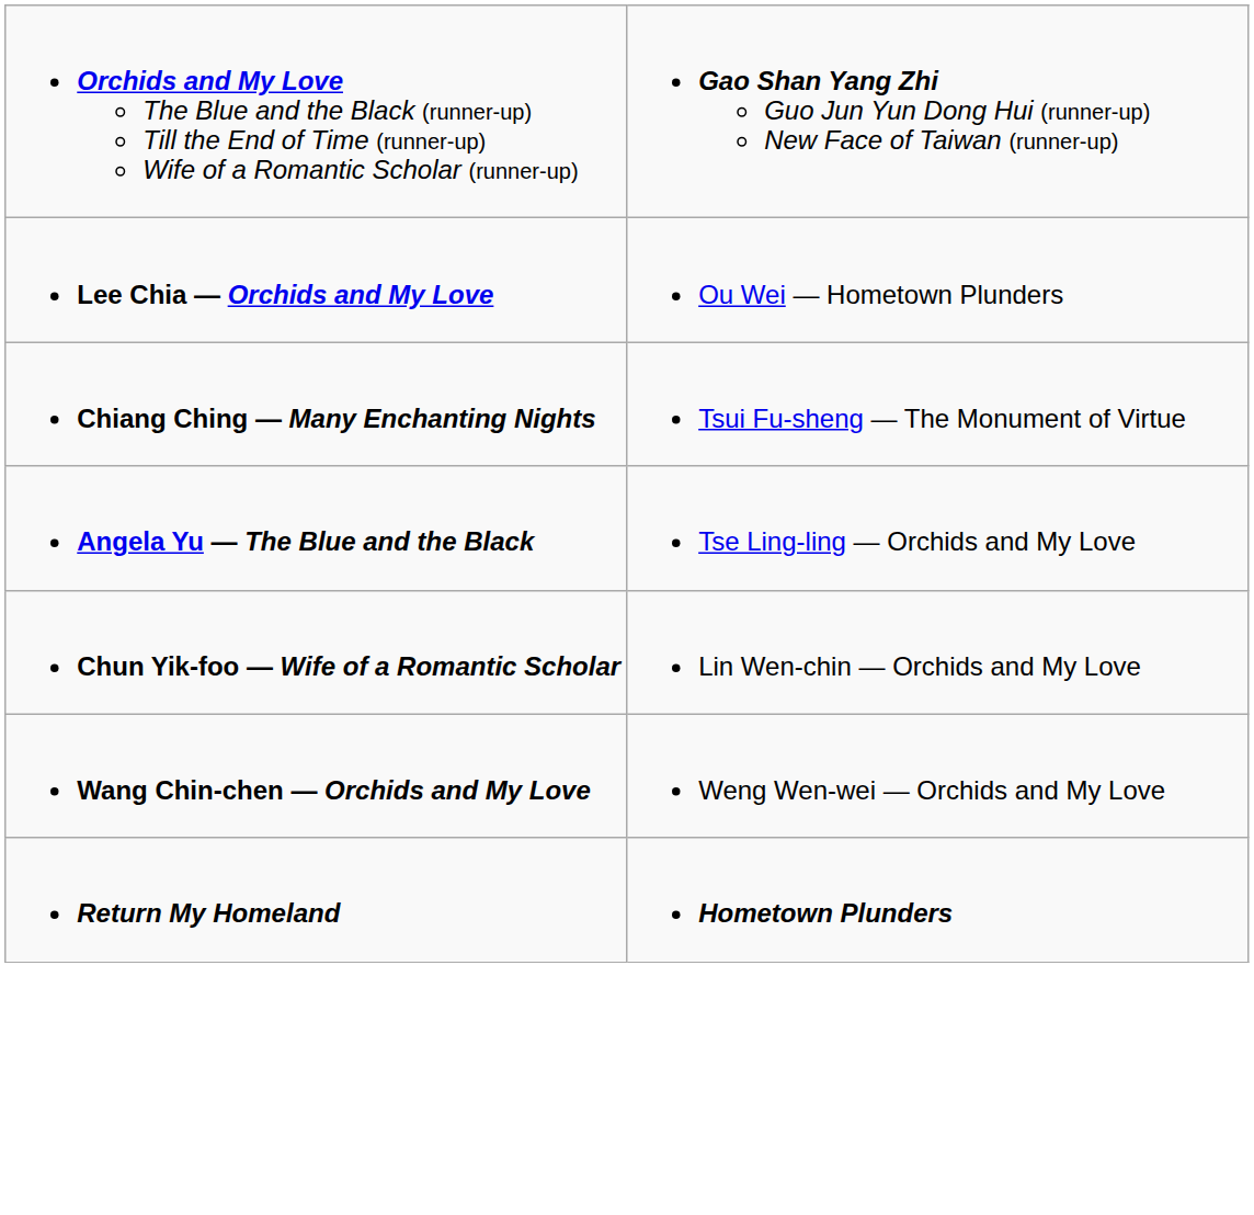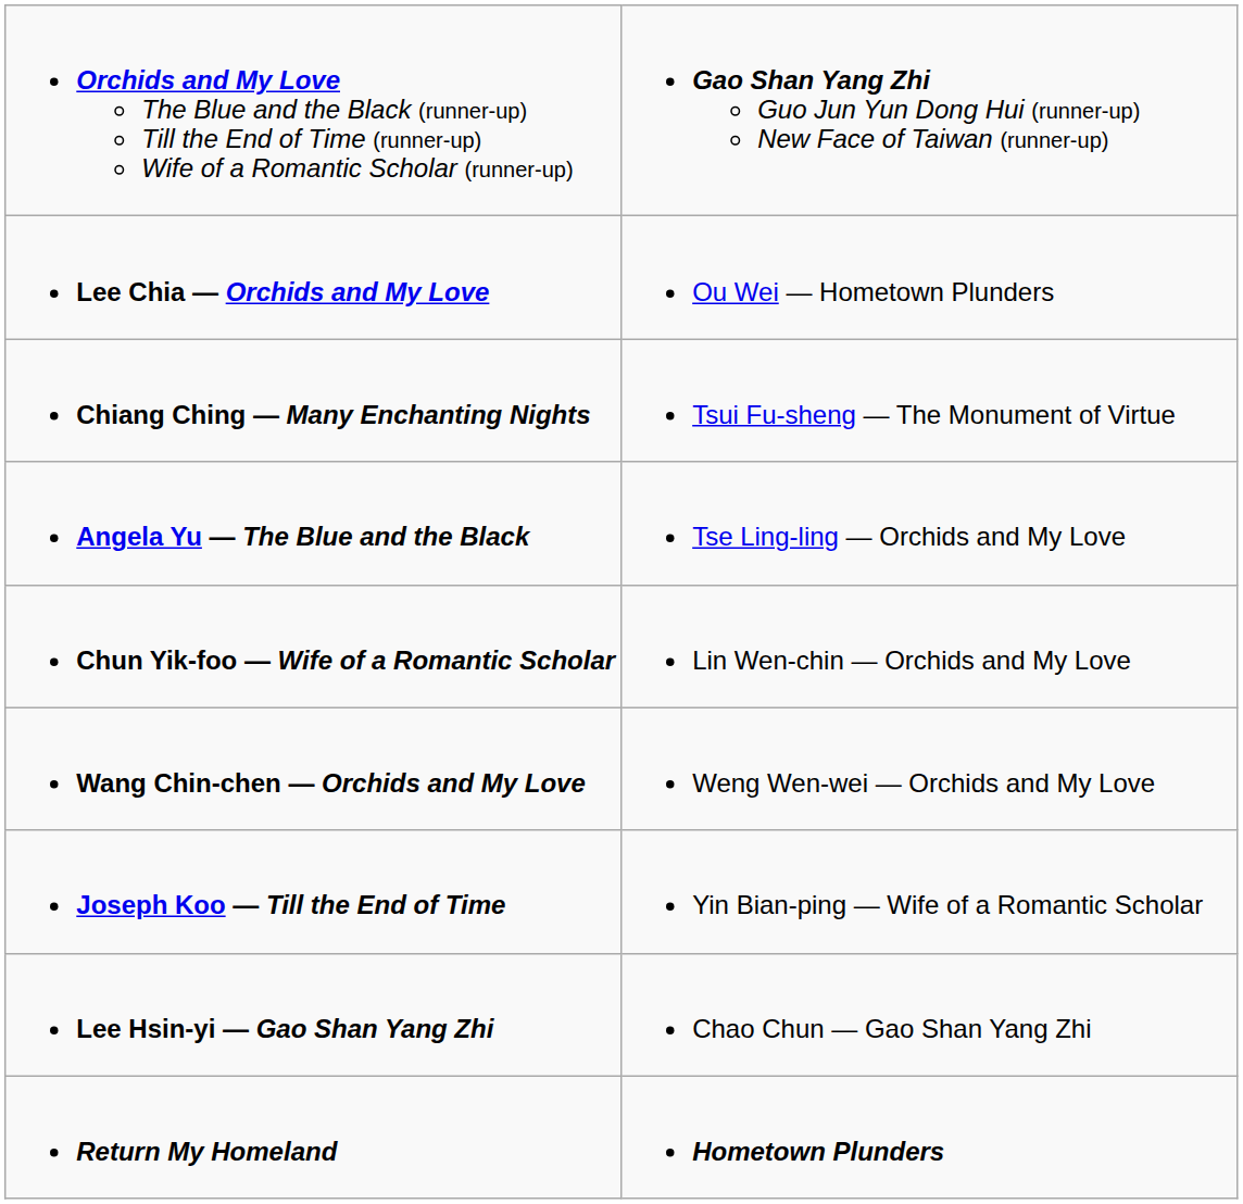 <table class=wikitable>
 <tr>
 <td valign="top" width="50%"><br><ul><li><strong><em><a href='#'>Orchids and My Love</a></em></strong><ul><li><em>The Blue and the Black</em> <small>(runner-up)</small></li><li><em>Till the End of Time</em> <small>(runner-up)</small></li><li><em>Wife of a Romantic Scholar</em> <small>(runner-up)</small></li></ul></li></ul></td>
 <td valign="top" width="50%"><br><ul><li><strong><em>Gao Shan Yang Zhi</em></strong><ul><li><em>Guo Jun Yun Dong Hui</em> <small>(runner-up)</small></li><li><em>New Face of Taiwan</em> <small>(runner-up)</small></li></ul></li></ul></td>
 </tr>
 <tr>
 <td valign="top" width="50%"><br><ul><li><strong>Lee Chia — <em><a href='#'>Orchids and My Love</a><strong><em></li></ul></td>
 <td valign="top" width="50%"><strong><br><ul><li></strong><a href='#'>Ou Wei</a> — </em>Hometown Plunders</em></strong></li></ul></strong></td>
 </tr>
 <tr>
 <td valign="top" width="50%"><br><ul><li><strong>Chiang Ching — <em>Many Enchanting Nights<strong><em></li></ul></td>
 <td valign="top" width="50%"><br><ul><li></strong><a href='#'>Tsui Fu-sheng</a> — </em>The Monument of Virtue</em></strong></li></ul></td>
 </tr>
 <tr>
 <td valign="top" width="50%"><br><ul><li><strong><a href='#'>Angela Yu</a> — <em>The Blue and the Black<strong><em></li></ul></td>
 <td valign="top" width="50%"><br><ul><li></strong><a href='#'>Tse Ling-ling</a>  — </em>Orchids and My Love</em></strong></li></ul></td>
 </tr>
 <tr>
 <td valign="top" width="50%"><br><ul><li><strong>Chun Yik-foo — <em>Wife of a Romantic Scholar<strong><em></li></ul></td>
 <td valign="top" width="50%"><br><ul><li></strong>Lin Wen-chin — </em>Orchids and My Love</em></strong></li></ul></td>
 </tr>
 <tr>
 <td valign="top" width="50%"><br><ul><li><strong>Wang Chin-chen — <em>Orchids and My Love<strong><em></li></ul></td>
 <td valign="top" width="50%"><br><ul><li></strong>Weng Wen-wei — </em>Orchids and My Love</em></strong></li></ul></td>
 </tr>
 <tr>
+<td valign="top" width="50%"><br><ul><li><strong><a href='#'>Joseph Koo</a> — <em>Till the End of Time<strong><em></li></ul></td>
+<td valign="top" width="50%"><br><ul><li></strong>Yin Bian-ping — </em>Wife of a Romantic Scholar</em></strong></li></ul></td>
+</tr>
+<tr>
+<td valign="top" width="50%"><br><ul><li><strong>Lee Hsin-yi — <em>Gao Shan Yang Zhi<strong><em></li></ul></td>
+<td valign="top" width="50%"><br><ul><li></strong>Chao Chun — </em>Gao Shan Yang Zhi</em></strong></li></ul></td>
+</tr>
+<tr>
 <td valign="top" width="50%"><br><ul><li><strong><em>Return My Homeland</em></strong></li></ul></td>
 <td valign="top" width="50%"><br><ul><li><strong><em>Hometown Plunders</em></strong></li></ul></td>
 </tr>
 </table>
